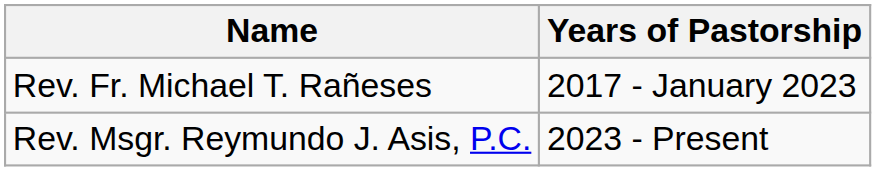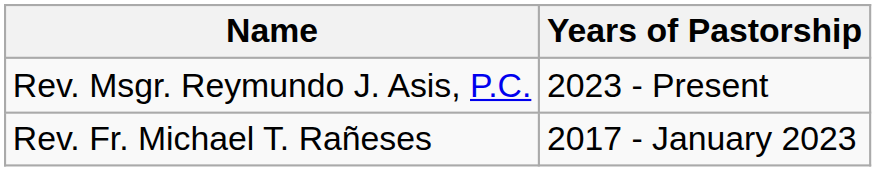 <table class="wikitable">
 <tr>
 <th>Name</th>
 <th>Years of Pastorship</th>
 </tr>
 <tr>
+<td>Rev. Msgr. Reymundo J. Asis, <a href='#'>P.C.</a> </td>
+<td>2023 - Present</td>
+</tr>
+<tr>
 <td>Rev. Fr. Michael T. Rañeses </td>
 <td>2017 - January 2023</td>
 </tr>
-<tr>
-<td>Rev. Msgr. Reymundo J. Asis, <a href='#'>P.C.</a> </td>
-<td>2023 - Present</td>
-</tr>
 </table>
